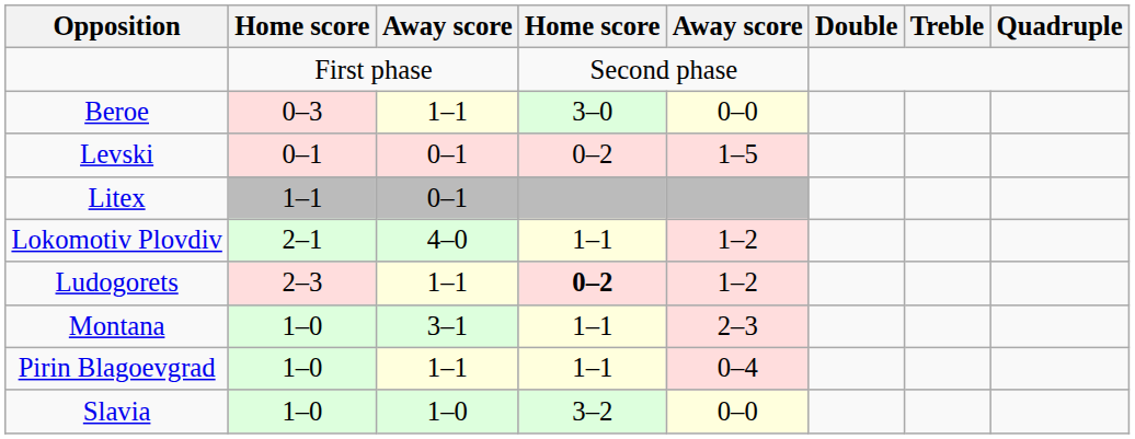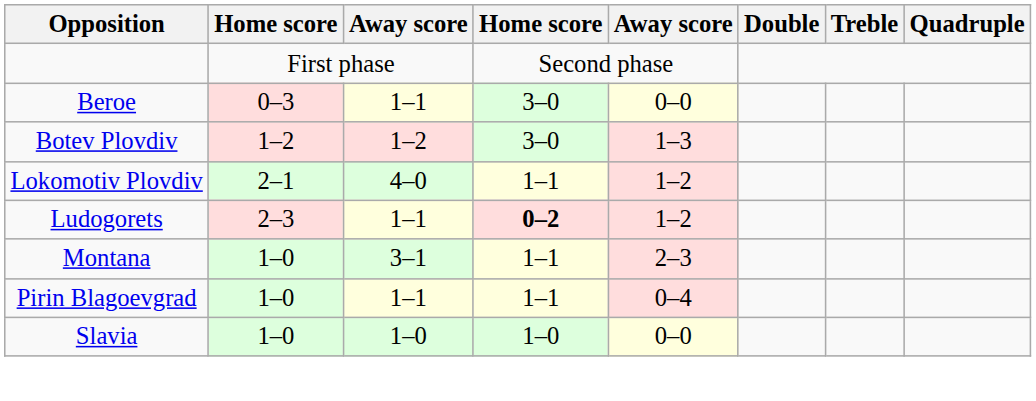 <table class="wikitable" style="text-align: center;">
 <tr>
 <th>Opposition</th>
 <th>Home score</th>
 <th>Away score</th>
 <th>Home score</th>
 <th>Away score</th>
 <th>Double</th>
 <th>Treble</th>
 <th>Quadruple</th>
 </tr>
 <tr>
 <td></td>
 <td colspan="2">First phase</td>
 <td colspan="2">Second phase</td>
 <td colspan="3"></td>
 </tr>
 <tr>
 <td><a href='#'>Beroe</a></td>
 <td style="background:#fdd;">0–3</td>
 <td style="background:#ffd;">1–1</td>
 <td style="background:#dfd;">3–0</td>
 <td style="background:#ffd;">0–0</td>
 <td></td>
 <td></td>
 <td></td>
 </tr>
 <tr>
-<td><a href='#'>Levski</a></td>
-<td style="background:#fdd;">0–1</td>
-<td style="background:#fdd;">0–1</td>
-<td style="background:#fdd;">0–2</td>
-<td style="background:#fdd;">1–5</td>
-<td></td>
-<td></td>
-<td></td>
-</tr>
-<tr>
-<td><a href='#'>Litex</a></td>
-<td style="background:#BBBBBB;">1–1</td>
-<td style="background:#BBBBBB;">0–1</td>
-<td style="background:#BBBBBB;"></td>
-<td style="background:#BBBBBB;"></td>
+<td><a href='#'>Botev Plovdiv</a></td>
+<td style="background:#fdd;">1–2</td>
+<td style="background:#fdd;">1–2</td>
+<td style="background:#dfd;">3–0</td>
+<td style="background:#fdd;">1–3</td>
 <td></td>
 <td></td>
 <td></td>
 </tr>
 <tr>
 <td><a href='#'>Lokomotiv Plovdiv</a></td>
 <td style="background:#dfd;">2–1</td>
 <td style="background:#dfd;">4–0</td>
 <td style="background:#ffd;">1–1</td>
 <td style="background:#fdd;">1–2</td>
 <td></td>
 <td></td>
 <td></td>
 </tr>
 <tr>
 <td><a href='#'>Ludogorets</a></td>
 <td style="background:#fdd;">2–3</td>
 <td style="background:#ffd;">1–1</td>
 <td style="background:#fdd;"><strong>0–2</strong></td>
 <td style="background:#fdd;">1–2</td>
 <td></td>
 <td></td>
 <td></td>
 </tr>
 <tr>
 <td><a href='#'>Montana</a></td>
 <td style="background:#dfd;">1–0</td>
 <td style="background:#dfd;">3–1</td>
 <td style="background:#ffd;">1–1</td>
 <td style="background:#fdd;">2–3</td>
 <td></td>
 <td></td>
 <td></td>
 </tr>
 <tr>
 <td><a href='#'>Pirin Blagoevgrad</a></td>
 <td style="background:#dfd;">1–0</td>
 <td style="background:#ffd;">1–1</td>
 <td style="background:#ffd;">1–1</td>
 <td style="background:#fdd;">0–4</td>
 <td></td>
 <td></td>
 <td></td>
 </tr>
 <tr>
 <td><a href='#'>Slavia</a></td>
 <td style="background:#dfd;">1–0</td>
 <td style="background:#dfd;">1–0</td>
-<td style="background:#dfd;">3–2</td>
+<td style="background:#dfd;">1–0</td>
 <td style="background:#ffd;">0–0</td>
 <td></td>
 <td></td>
 <td></td>
 </tr>
 </table>
